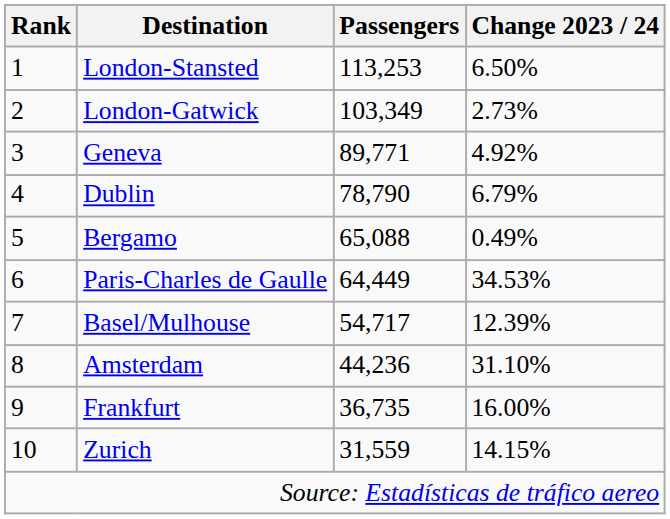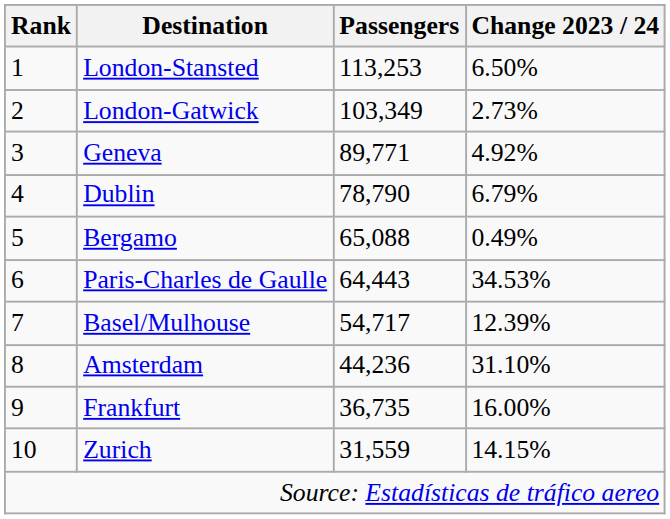 <table class="wikitable" style="font-size: 85%; width:align">
 <tr>
 <th>Rank</th>
 <th>Destination</th>
 <th>Passengers</th>
 <th>Change 2023 / 24</th>
 </tr>
 <tr>
 <td>1</td>
 <td> <a href='#'>London-Stansted</a></td>
 <td>113,253</td>
 <td> 6.50%</td>
 </tr>
 <tr>
 <td>2</td>
 <td> <a href='#'>London-Gatwick</a></td>
 <td>103,349</td>
 <td> 2.73%</td>
 </tr>
 <tr>
 <td>3</td>
 <td> <a href='#'>Geneva</a></td>
 <td>89,771</td>
 <td> 4.92%</td>
 </tr>
 <tr>
 <td>4</td>
 <td> <a href='#'>Dublin</a></td>
 <td>78,790</td>
 <td> 6.79%</td>
 </tr>
 <tr>
 <td>5</td>
 <td> <a href='#'>Bergamo</a></td>
 <td>65,088</td>
 <td> 0.49%</td>
 </tr>
 <tr>
 <td>6</td>
 <td> <a href='#'>Paris-Charles de Gaulle</a></td>
-<td>64,449</td>
+<td>64,443</td>
 <td> 34.53%</td>
 </tr>
 <tr>
 <td>7</td>
 <td> <a href='#'>Basel/Mulhouse</a></td>
 <td>54,717</td>
 <td> 12.39%</td>
 </tr>
 <tr>
 <td>8</td>
 <td> <a href='#'>Amsterdam</a></td>
 <td>44,236</td>
 <td> 31.10%</td>
 </tr>
 <tr>
 <td>9</td>
 <td> <a href='#'>Frankfurt</a></td>
 <td>36,735</td>
 <td> 16.00%</td>
 </tr>
 <tr>
 <td>10</td>
 <td> <a href='#'>Zurich</a></td>
 <td>31,559</td>
 <td> 14.15%</td>
 </tr>
 <tr>
 <td colspan="4" style="text-align:right;"><em>Source: <a href='#'>Estadísticas de tráfico aereo</a></em></td>
 </tr>
 </table>
